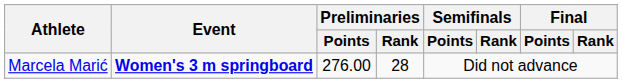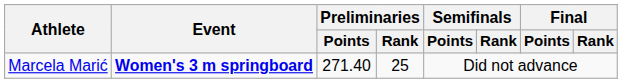 <table class=wikitable style="font-size:90%">
 <tr>
 <th rowspan="2">Athlete</th>
 <th rowspan="2">Event</th>
 <th colspan="2">Preliminaries</th>
 <th colspan="2">Semifinals</th>
 <th colspan="2">Final</th>
 </tr>
 <tr style="font-size:95%">
 <th>Points</th>
 <th>Rank</th>
 <th>Points</th>
 <th>Rank</th>
 <th>Points</th>
 <th>Rank</th>
 </tr>
 <tr align=center>
 <td align=left><a href='#'>Marcela Marić</a></td>
 <td align=left><strong><a href='#'>Women's 3 m springboard</a></strong></td>
-<td>276.00</td>
-<td>28</td>
+<td>271.40</td>
+<td>25</td>
 <td colspan="4">Did not advance</td>
 </tr>
 </table>
